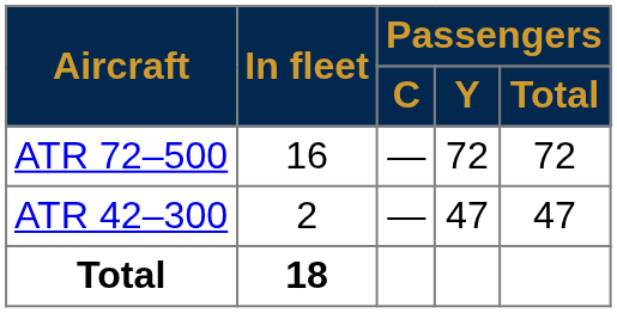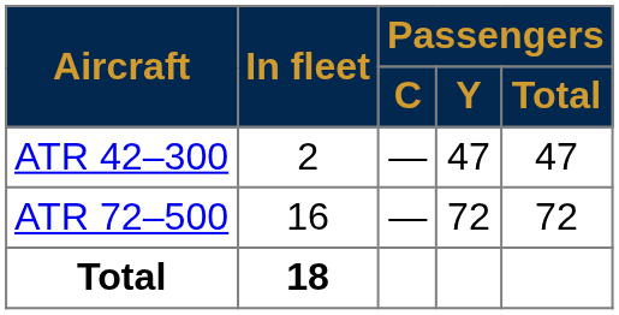 <table class="toccolours" border="1" cellpadding="3" style="margin:1em auto; border-collapse:collapse;text-align:center">
 <tr style="background:#02284F;color:#D19B2E;">
 <th rowspan="2">Aircraft</th>
 <th rowspan="2">In fleet</th>
 <th colspan="3">Passengers</th>
 </tr>
 <tr style="background:#02284F;color:#D19B2E;">
 <th><abbr>C</abbr></th>
 <th><abbr>Y</abbr></th>
 <th>Total</th>
 </tr>
 <tr>
+<td><a href='#'>ATR 42–300</a></td>
+<td>2</td>
+<td>—</td>
+<td>47</td>
+<td>47</td>
+</tr>
+<tr>
 <td><a href='#'>ATR 72–500</a></td>
 <td>16</td>
 <td>—</td>
 <td>72</td>
 <td>72</td>
-</tr>
-<tr>
-<td><a href='#'>ATR 42–300</a></td>
-<td>2</td>
-<td>—</td>
-<td>47</td>
-<td>47</td>
 </tr>
 <tr>
 <th>Total</th>
 <th>18</th>
 <th></th>
 <th></th>
 <th></th>
 </tr>
 </table>
